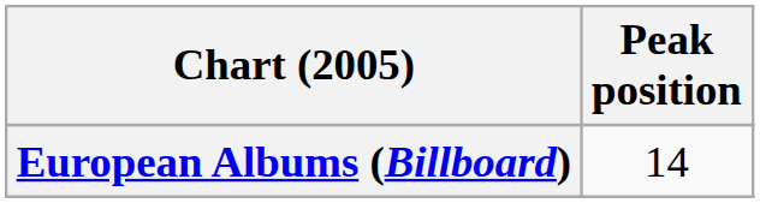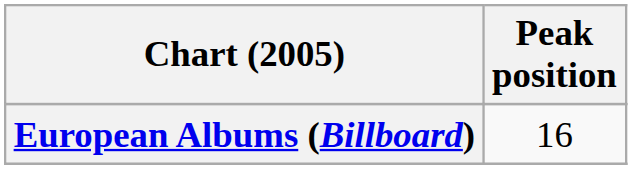 <table class="wikitable sortable plainrowheaders" style="text-align:center">
 <tr>
 <th scope="col">Chart (2005)</th>
 <th scope="col">Peak<br>position</th>
 </tr>
 <tr>
 </tr>
 <tr>
 </tr>
 <tr>
 <th scope="row"><a href='#'>European Albums</a> (<em><a href='#'>Billboard</a></em>)</th>
-<td>14</td>
+<td>16</td>
 </tr>
 <tr>
 </tr>
 <tr>
 </tr>
 </table>
